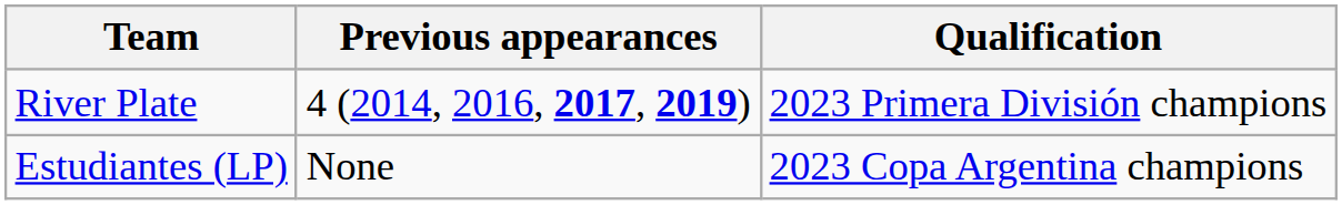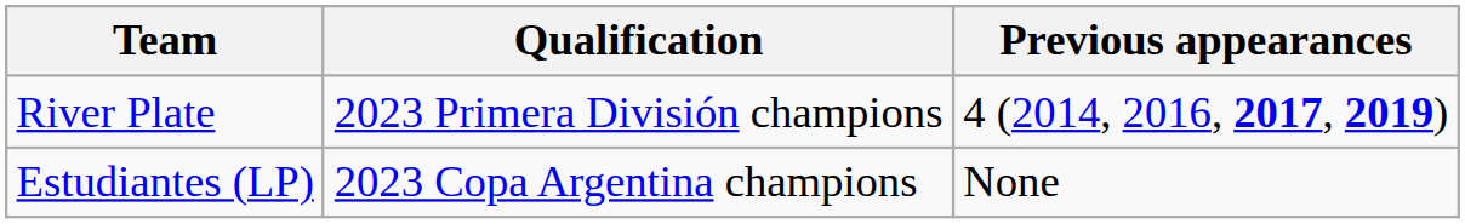 <table class="wikitable">
 <tr>
 <th>Team</th>
+<th>Qualification</th>
 <th>Previous appearances</th>
-<th>Qualification</th>
 </tr>
 <tr>
 <td><a href='#'>River Plate</a></td>
+<td><a href='#'>2023 Primera División</a> champions</td>
 <td>4 (<a href='#'>2014</a>, <a href='#'>2016</a>, <strong><a href='#'>2017</a></strong>, <strong><a href='#'>2019</a></strong>)</td>
-<td><a href='#'>2023 Primera División</a> champions</td>
 </tr>
 <tr>
 <td><a href='#'>Estudiantes (LP)</a></td>
+<td><a href='#'>2023 Copa Argentina</a> champions</td>
 <td>None</td>
-<td><a href='#'>2023 Copa Argentina</a> champions</td>
 </tr>
 </table>
